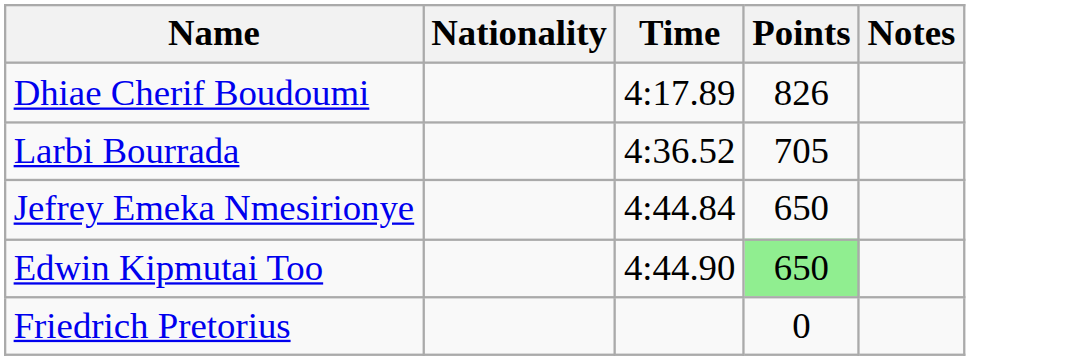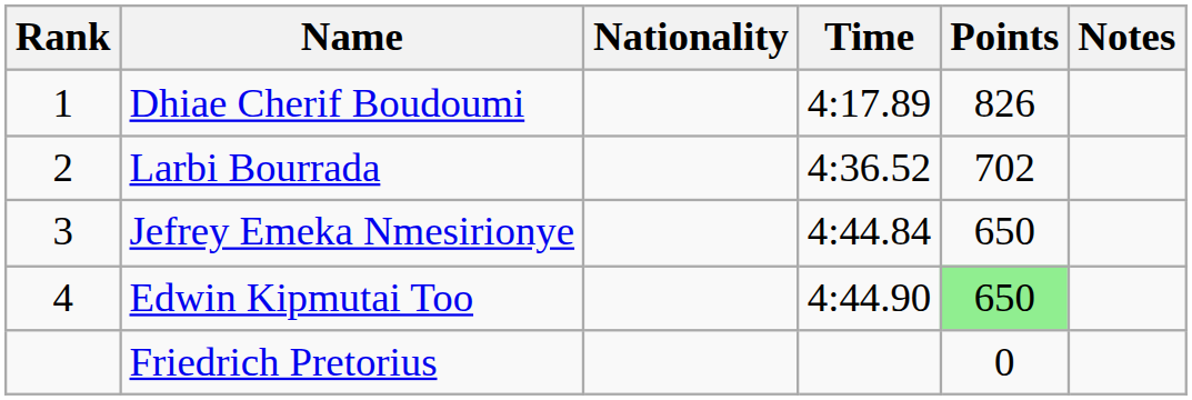 <table class="wikitable sortable" style="text-align:center">
 <tr>
+<th>Rank</th>
 <th>Name</th>
 <th>Nationality</th>
 <th>Time</th>
 <th>Points</th>
 <th>Notes</th>
 </tr>
 <tr>
+<td>1</td>
 <td align="left"><a href='#'>Dhiae Cherif Boudoumi</a></td>
 <td align=left></td>
 <td>4:17.89</td>
 <td>826</td>
 <td></td>
 </tr>
 <tr>
+<td>2</td>
 <td align="left"><a href='#'>Larbi Bourrada</a></td>
 <td align=left></td>
 <td>4:36.52</td>
-<td>705</td>
+<td>702</td>
 <td></td>
 </tr>
 <tr>
+<td>3</td>
 <td align="left"><a href='#'>Jefrey Emeka Nmesirionye</a></td>
 <td align=left></td>
 <td>4:44.84</td>
 <td>650</td>
 <td></td>
 </tr>
 <tr>
+<td>4</td>
 <td align="left"><a href='#'>Edwin Kipmutai Too</a></td>
 <td align=left></td>
 <td>4:44.90</td>
 <td style="background: lightgreen;">650</td>
 <td></td>
 </tr>
 <tr>
+<td></td>
 <td align="left"><a href='#'>Friedrich Pretorius</a></td>
 <td align=left></td>
 <td></td>
 <td>0</td>
 <td></td>
 </tr>
 </table>
